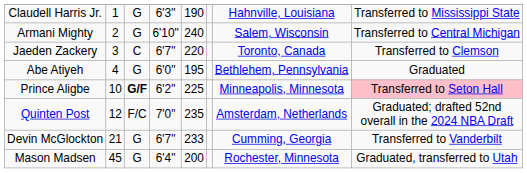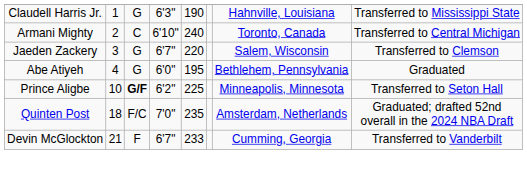 <table class="wikitable sortable" style="text-align:center;">
 <tr align=center>
 </tr>
 <tr>
 <td>Claudell Harris Jr.</td>
 <td>1</td>
 <td>G</td>
 <td>6'3"</td>
 <td>190</td>
 <td></td>
 <td><a href='#'>Hahnville, Louisiana</a></td>
 <td>Transferred to <a href='#'>Mississippi State</a></td>
 </tr>
 <tr>
 <td>Armani Mighty</td>
 <td>2</td>
-<td>G</td>
+<td>C</td>
 <td>6'10"</td>
 <td>240</td>
 <td></td>
-<td><a href='#'>Salem, Wisconsin</a></td>
+<td><a href='#'>Toronto, Canada</a></td>
 <td>Transferred to <a href='#'>Central Michigan</a></td>
 </tr>
 <tr>
 <td>Jaeden Zackery</td>
 <td>3</td>
-<td>C</td>
+<td>G</td>
 <td>6'7"</td>
 <td>220</td>
 <td></td>
-<td><a href='#'>Toronto, Canada</a></td>
+<td><a href='#'>Salem, Wisconsin</a></td>
 <td>Transferred to <a href='#'>Clemson</a></td>
 </tr>
 <tr>
 <td>Abe Atiyeh</td>
 <td>4</td>
 <td>G</td>
 <td>6'0"</td>
 <td>195</td>
 <td></td>
 <td><a href='#'>Bethlehem, Pennsylvania</a></td>
 <td>Graduated</td>
 </tr>
 <tr>
 <td>Prince Aligbe</td>
 <td>10</td>
 <td><strong>G/F</strong></td>
 <td>6'2"</td>
 <td>225</td>
 <td></td>
 <td><a href='#'>Minneapolis, Minnesota</a></td>
-<td style="background: pink;">Transferred to <a href='#'>Seton Hall</a></td>
+<td>Transferred to <a href='#'>Seton Hall</a></td>
 </tr>
 <tr>
 <td><a href='#'>Quinten Post</a></td>
-<td>12</td>
+<td>18</td>
 <td>F/C</td>
 <td>7'0"</td>
 <td>235</td>
 <td></td>
 <td><a href='#'>Amsterdam, Netherlands</a></td>
 <td>Graduated; drafted 52nd<br>overall in the <a href='#'>2024 NBA Draft</a></td>
 </tr>
 <tr>
 <td>Devin McGlockton</td>
 <td>21</td>
-<td>G</td>
+<td>F</td>
 <td>6'7"</td>
 <td>233</td>
 <td></td>
 <td><a href='#'>Cumming, Georgia</a></td>
 <td>Transferred to <a href='#'>Vanderbilt</a></td>
 </tr>
-<tr>
-<td>Mason Madsen</td>
-<td>45</td>
-<td>G</td>
-<td>6'4"</td>
-<td>200</td>
-<td></td>
-<td><a href='#'>Rochester, Minnesota</a></td>
-<td>Graduated, transferred to <a href='#'>Utah</a></td>
-</tr>
 </table>
